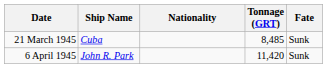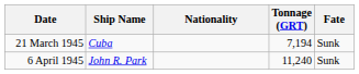 <table class="wikitable sortable">
 <tr>
 <th width="110px">Date</th>
 <th width="90px">Ship Name</th>
 <th width="160px">Nationality</th>
 <th width="25px">Tonnage (<a href='#'>GRT</a>)</th>
 <th width="50px">Fate</th>
 </tr>
 <tr>
 <td align="right">21 March 1945</td>
 <td align="left"><a href='#'><em>Cuba</em></a></td>
 <td align="left"></td>
-<td align="right">8,485</td>
+<td align="right">7,194</td>
 <td align="left">Sunk</td>
 </tr>
 <tr>
 <td align="right">6 April 1945</td>
 <td align="left"><a href='#'><em>John R. Park</em></a></td>
 <td align="left"></td>
-<td align="right">11,420</td>
+<td align="right">11,240</td>
 <td align="left">Sunk</td>
 </tr>
 </table>
